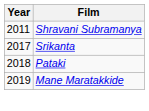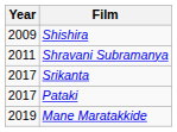 <table class="wikitable sortable">
 <tr>
 <th>Year</th>
 <th>Film</th>
+</tr>
+<tr>
+<td>2009</td>
+<td><a href='#'><em>Shishira</em></a></td>
 </tr>
 <tr>
 <td>2011</td>
 <td><em><a href='#'>Shravani Subramanya</a></em></td>
 </tr>
 <tr>
 <td>2017</td>
 <td><a href='#'><em>Srikanta</em></a></td>
 </tr>
 <tr>
-<td>2018</td>
+<td>2017</td>
 <td><a href='#'><em>Pataki</em></a></td>
 </tr>
 <tr>
 <td>2019</td>
 <td><em><a href='#'>Mane Maratakkide</a></em></td>
 </tr>
 </table>
